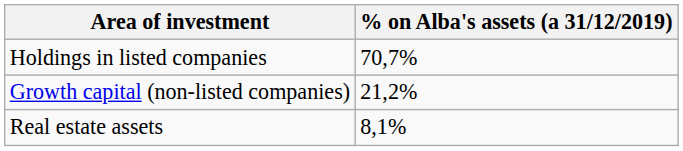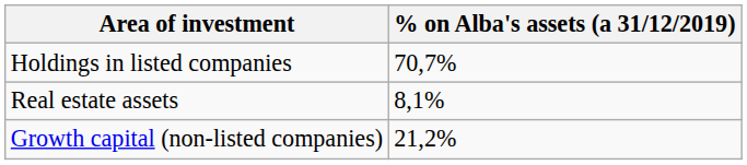 <table class="wikitable">
 <tr>
 <th>Area of investment</th>
 <th>% on Alba's assets (a 31/12/2019)</th>
 </tr>
 <tr>
 <td>Holdings in listed companies</td>
 <td>70,7%</td>
 </tr>
 <tr>
+<td>Real estate assets</td>
+<td>8,1%</td>
+</tr>
+<tr>
 <td><a href='#'>Growth capital</a> (non-listed companies)</td>
 <td>21,2%</td>
 </tr>
-<tr>
-<td>Real estate assets</td>
-<td>8,1%</td>
-</tr>
 </table>
